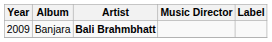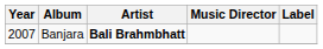 <table class="wikitable sortable">
 <tr>
 <th scope="col">Year</th>
 <th scope="col">Album</th>
 <th scope="col">Artist</th>
 <th scope="col">Music Director</th>
 <th scope="col">Label</th>
 </tr>
 <tr>
-<td>2009</td>
+<td>2007</td>
 <td>Banjara</td>
 <td><strong>Bali Brahmbhatt</strong></td>
 <td></td>
 <td></td>
 </tr>
 <tr>
 </tr>
 </table>
